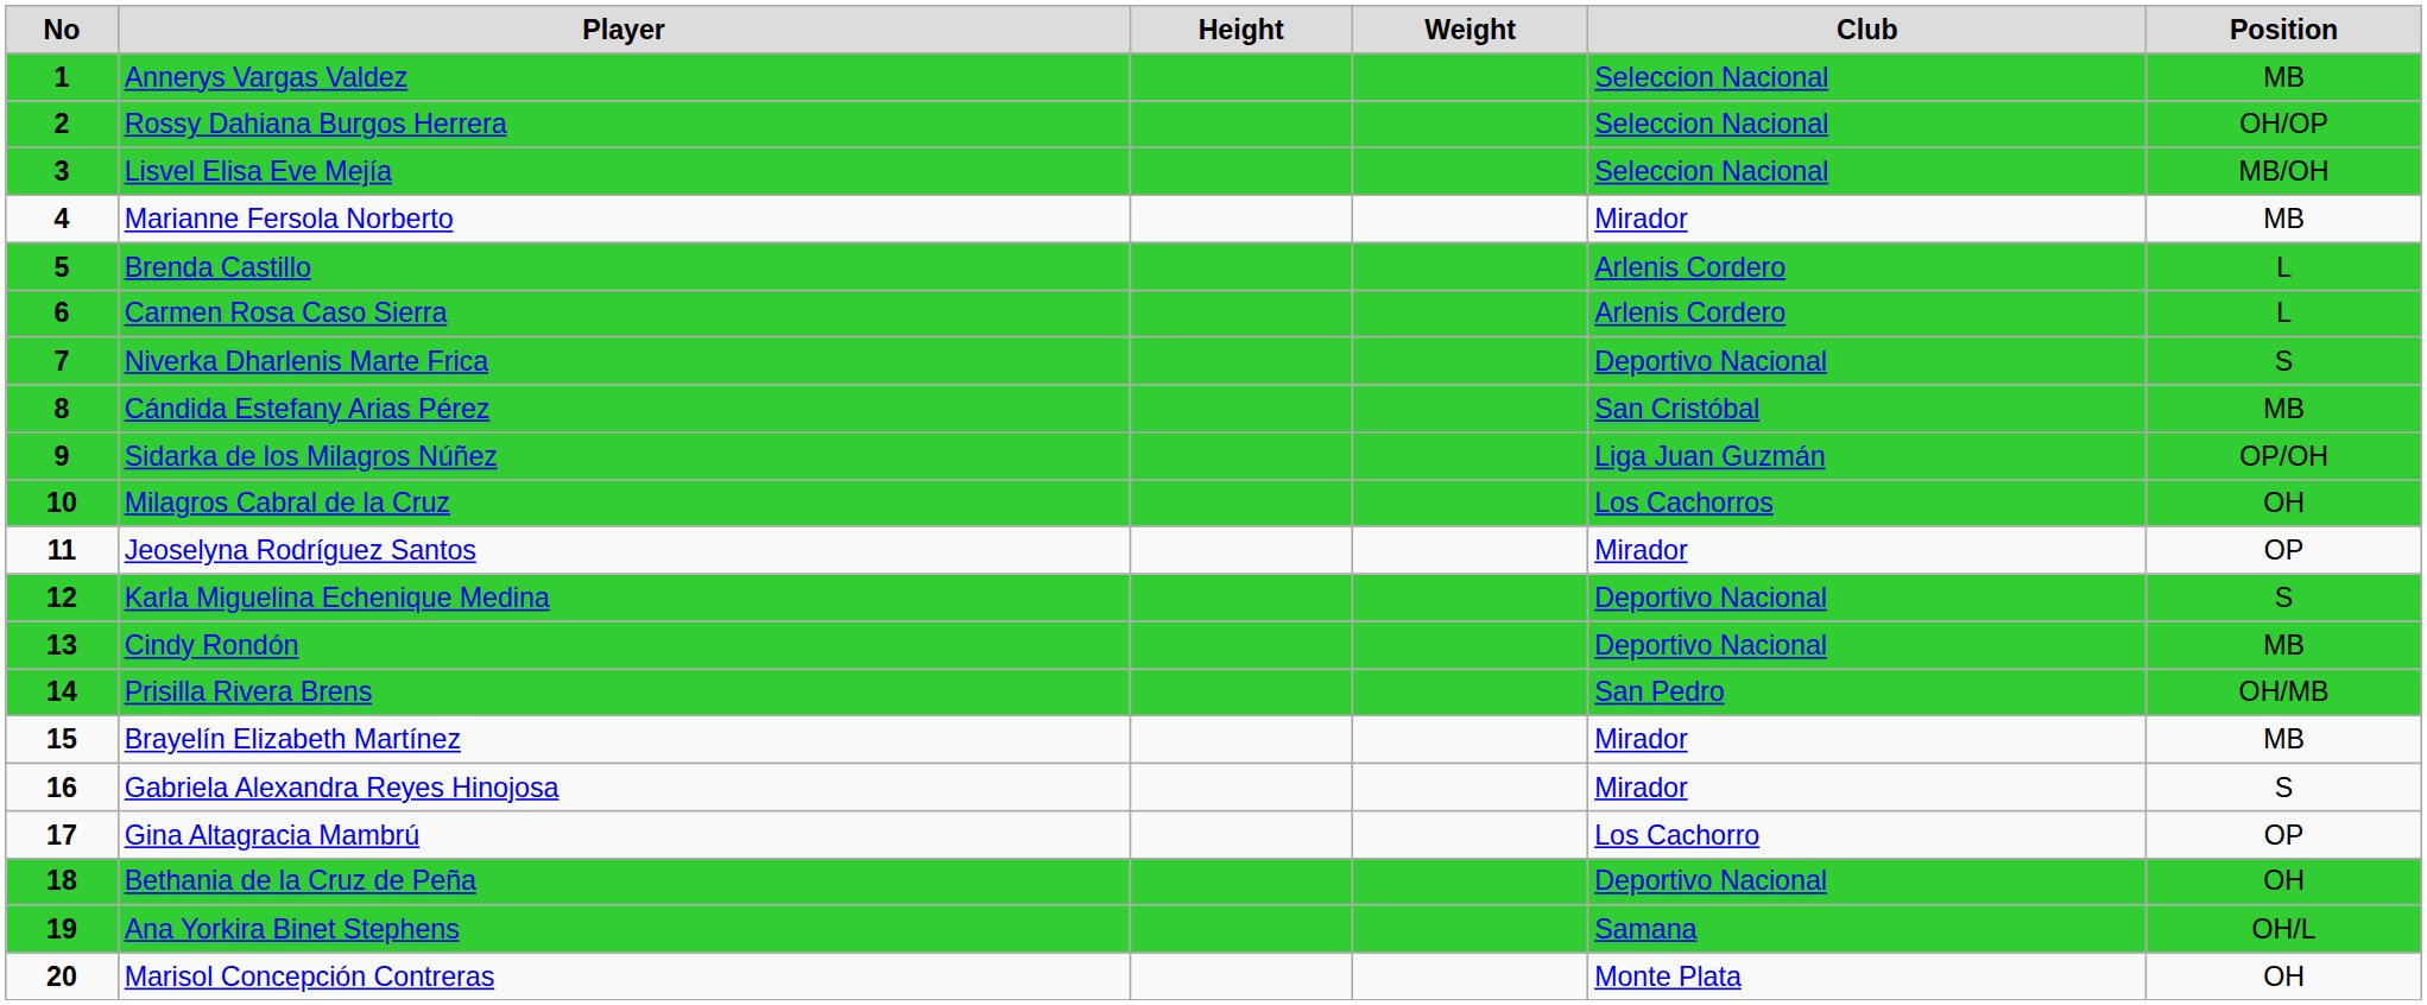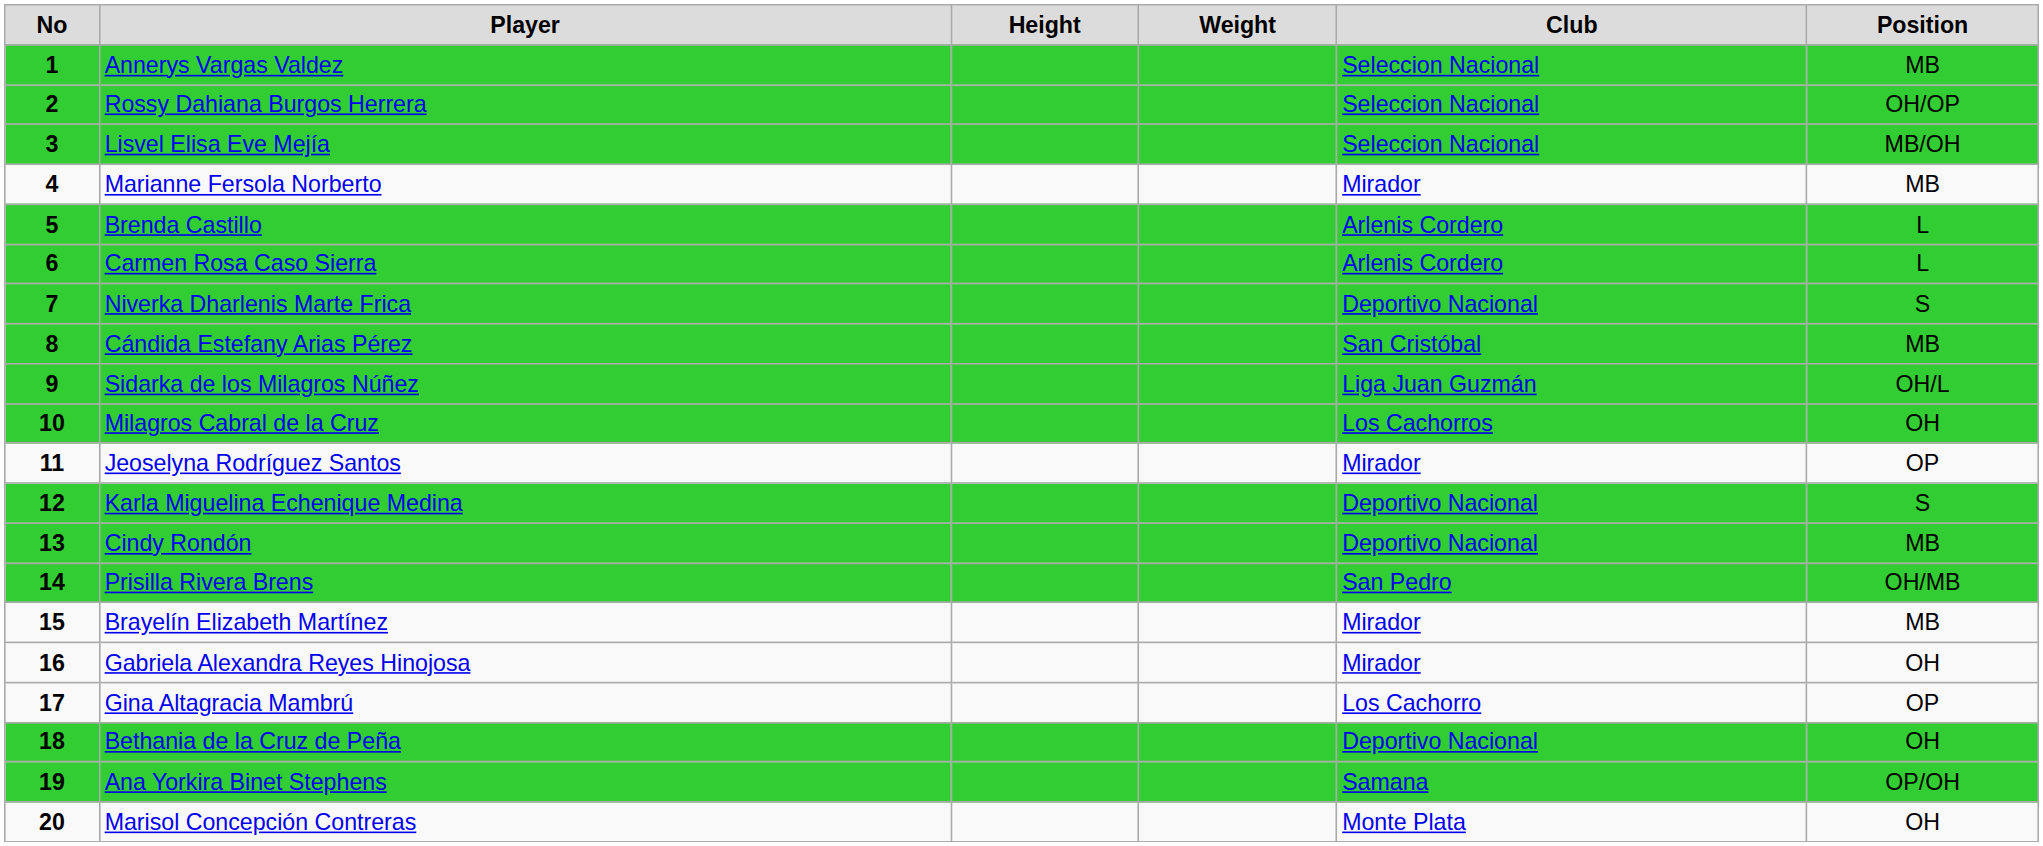 <table class="wikitable" style="margin:0.5em auto; font-size:90%; line-height:1.25em;" width=100%>
 <tr>
 <td bgcolor="#DCDCDC" align="center"><strong>No</strong></td>
 <td bgcolor="#DCDCDC" align="center"><strong>Player</strong></td>
 <td bgcolor="#DCDCDC" align="center"><strong>Height</strong></td>
 <td bgcolor="#DCDCDC" align="center"><strong>Weight</strong></td>
 <td bgcolor="#DCDCDC" align="center"><strong>Club</strong></td>
 <td bgcolor="#DCDCDC" align="center"><strong>Position</strong></td>
 </tr>
 <tr>
 <td style="background:limegreen;" align="center"><strong>1</strong></td>
 <td style="background:limegreen;"><a href='#'>Annerys Vargas Valdez</a></td>
 <td style="background:limegreen;" align="center"></td>
 <td style="background:limegreen;" align="center"></td>
 <td style="background:limegreen;"> <a href='#'>Seleccion Nacional</a></td>
 <td style="background:limegreen;" align="center">MB</td>
 </tr>
 <tr>
 <td style="background:limegreen;" align="center"><strong>2</strong></td>
 <td style="background:limegreen;"><a href='#'>Rossy Dahiana Burgos Herrera</a></td>
 <td style="background:limegreen;" align="center"></td>
 <td style="background:limegreen;" align="center"></td>
 <td style="background:limegreen;"> <a href='#'>Seleccion Nacional</a></td>
 <td style="background:limegreen;" align="center">OH/OP</td>
 </tr>
 <tr>
 <td style="background:limegreen;" align="center"><strong>3</strong></td>
 <td style="background:limegreen;"><a href='#'>Lisvel Elisa Eve Mejía</a></td>
 <td style="background:limegreen;" align="center"></td>
 <td style="background:limegreen;" align="center"></td>
 <td style="background:limegreen;"> <a href='#'>Seleccion Nacional</a></td>
 <td style="background:limegreen;" align="center">MB/OH</td>
 </tr>
 <tr>
 <td align="center"><strong>4</strong></td>
 <td><a href='#'>Marianne Fersola Norberto</a></td>
 <td align="center"></td>
 <td align="center"></td>
 <td> <a href='#'>Mirador</a></td>
 <td align="center">MB</td>
 </tr>
 <tr>
 <td style="background:limegreen;" align="center"><strong>5</strong></td>
 <td style="background:limegreen;"><a href='#'>Brenda Castillo</a></td>
 <td style="background:limegreen;" align="center"></td>
 <td style="background:limegreen;" align="center"></td>
 <td style="background:limegreen;"> <a href='#'>Arlenis Cordero</a></td>
 <td style="background:limegreen;" align="center">L</td>
 </tr>
 <tr>
 <td style="background:limegreen;" align="center"><strong>6</strong></td>
 <td style="background:limegreen;"><a href='#'>Carmen Rosa Caso Sierra</a></td>
 <td style="background:limegreen;" align="center"></td>
 <td style="background:limegreen;" align="center"></td>
 <td style="background:limegreen;"> <a href='#'>Arlenis Cordero</a></td>
 <td style="background:limegreen;" align="center">L</td>
 </tr>
 <tr>
 <td style="background:limegreen;" align="center"><strong>7</strong></td>
 <td style="background:limegreen;"><a href='#'>Niverka Dharlenis Marte Frica</a></td>
 <td style="background:limegreen;" align="center"></td>
 <td style="background:limegreen;" align="center"></td>
 <td style="background:limegreen;"> <a href='#'>Deportivo Nacional</a></td>
 <td style="background:limegreen;" align="center">S</td>
 </tr>
 <tr>
 <td style="background:limegreen;" align="center"><strong>8</strong></td>
 <td style="background:limegreen;"><a href='#'>Cándida Estefany Arias Pérez</a></td>
 <td style="background:limegreen;" align="center"></td>
 <td style="background:limegreen;" align="center"></td>
 <td style="background:limegreen;"> <a href='#'>San Cristóbal</a></td>
 <td style="background:limegreen;" align="center">MB</td>
 </tr>
 <tr>
 <td style="background:limegreen;" align="center"><strong>9</strong></td>
 <td style="background:limegreen;"><a href='#'>Sidarka de los Milagros Núñez</a></td>
 <td style="background:limegreen;" align="center"></td>
 <td style="background:limegreen;" align="center"></td>
 <td style="background:limegreen;"> <a href='#'>Liga Juan Guzmán</a></td>
-<td style="background:limegreen;" align="center">OP/OH</td>
+<td style="background:limegreen;" align="center">OH/L</td>
 </tr>
 <tr>
 <td style="background:limegreen;" align="center"><strong>10</strong></td>
 <td style="background:limegreen;"><a href='#'>Milagros Cabral de la Cruz</a></td>
 <td style="background:limegreen;" align="center"></td>
 <td style="background:limegreen;" align="center"></td>
 <td style="background:limegreen;"> <a href='#'>Los Cachorros</a></td>
 <td style="background:limegreen;" align="center">OH</td>
 </tr>
 <tr>
 <td align="center"><strong>11</strong></td>
 <td><a href='#'>Jeoselyna Rodríguez Santos</a></td>
 <td align="center"></td>
 <td align="center"></td>
 <td> <a href='#'>Mirador</a></td>
 <td align="center">OP</td>
 </tr>
 <tr>
 <td style="background:limegreen;" align="center"><strong>12</strong></td>
 <td style="background:limegreen;"><a href='#'>Karla Miguelina Echenique Medina</a></td>
 <td style="background:limegreen;" align="center"></td>
 <td style="background:limegreen;" align="center"></td>
 <td style="background:limegreen;"> <a href='#'>Deportivo Nacional</a></td>
 <td style="background:limegreen;" align="center">S</td>
 </tr>
 <tr>
 <td style="background:limegreen;" align="center"><strong>13</strong></td>
 <td style="background:limegreen;"><a href='#'>Cindy Rondón</a></td>
 <td style="background:limegreen;" align="center"></td>
 <td style="background:limegreen;" align="center"></td>
 <td style="background:limegreen;"> <a href='#'>Deportivo Nacional</a></td>
 <td style="background:limegreen;" align="center">MB</td>
 </tr>
 <tr>
 <td style="background:limegreen;" align="center"><strong>14</strong></td>
 <td style="background:limegreen;"><a href='#'>Prisilla Rivera Brens</a></td>
 <td style="background:limegreen;" align="center"></td>
 <td style="background:limegreen;" align="center"></td>
 <td style="background:limegreen;"> <a href='#'>San Pedro</a></td>
 <td style="background:limegreen;" align="center">OH/MB</td>
 </tr>
 <tr>
 <td align="center"><strong>15</strong></td>
 <td><a href='#'>Brayelín Elizabeth Martínez</a></td>
 <td align="center"></td>
 <td align="center"></td>
 <td> <a href='#'>Mirador</a></td>
 <td align="center">MB</td>
 </tr>
 <tr>
 <td align="center"><strong>16</strong></td>
 <td><a href='#'>Gabriela Alexandra Reyes Hinojosa</a></td>
 <td align="center"></td>
 <td align="center"></td>
 <td> <a href='#'>Mirador</a></td>
-<td align="center">S</td>
+<td align="center">OH</td>
 </tr>
 <tr>
 <td align="center"><strong>17</strong></td>
 <td><a href='#'>Gina Altagracia Mambrú</a></td>
 <td align="center"></td>
 <td align="center"></td>
 <td> <a href='#'>Los Cachorro</a></td>
 <td align="center">OP</td>
 </tr>
 <tr>
 <td style="background:limegreen;" align="center"><strong>18</strong></td>
 <td style="background:limegreen;"><a href='#'>Bethania de la Cruz de Peña</a></td>
 <td style="background:limegreen;" align="center"></td>
 <td style="background:limegreen;" align="center"></td>
 <td style="background:limegreen;"> <a href='#'>Deportivo Nacional</a></td>
 <td style="background:limegreen;" align="center">OH</td>
 </tr>
 <tr>
 <td style="background:limegreen;" align="center"><strong>19</strong></td>
 <td style="background:limegreen;"><a href='#'>Ana Yorkira Binet Stephens</a></td>
 <td style="background:limegreen;" align="center"></td>
 <td style="background:limegreen;" align="center"></td>
 <td style="background:limegreen;"> <a href='#'>Samana</a></td>
-<td style="background:limegreen;" align="center">OH/L</td>
+<td style="background:limegreen;" align="center">OP/OH</td>
 </tr>
 <tr>
 <td align="center"><strong>20</strong></td>
 <td><a href='#'>Marisol Concepción Contreras</a></td>
 <td align="center"></td>
 <td align="center"></td>
 <td> <a href='#'>Monte Plata</a></td>
 <td align="center">OH</td>
 </tr>
 <tr>
 </tr>
 </table>
